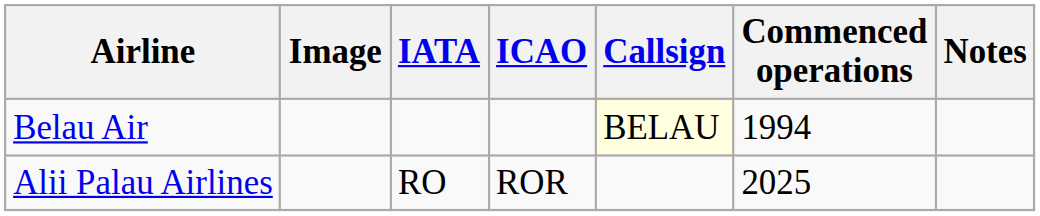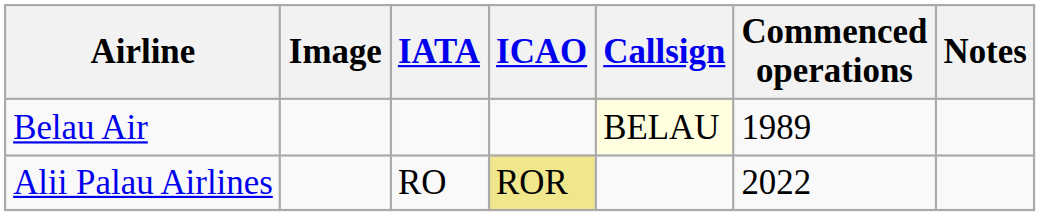 <table class="wikitable sortable">
 <tr valign="middle">
 <th>Airline</th>
 <th>Image</th>
 <th><a href='#'>IATA</a></th>
 <th><a href='#'>ICAO</a></th>
 <th><a href='#'>Callsign</a></th>
 <th>Commenced<br>operations</th>
 <th>Notes</th>
 </tr>
 <tr>
 <td><a href='#'>Belau Air</a></td>
 <td></td>
 <td></td>
 <td></td>
 <td style="background: lightyellow;">BELAU</td>
-<td>1994</td>
+<td>1989</td>
 <td></td>
 </tr>
 <tr>
 <td><a href='#'>Alii Palau Airlines</a></td>
 <td></td>
 <td>RO</td>
-<td>ROR</td>
+<td style="background: khaki;">ROR</td>
 <td></td>
-<td>2025</td>
+<td>2022</td>
 <td></td>
 </tr>
 </table>
